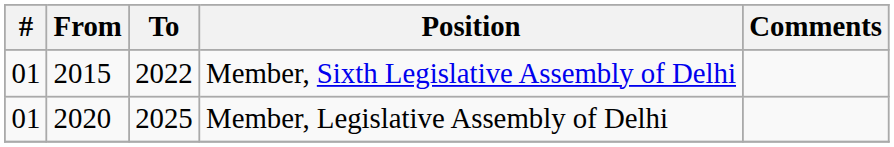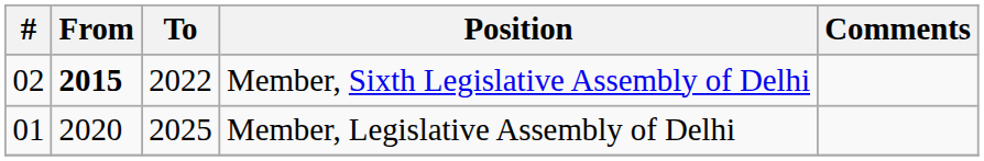 <table class="wikitable sortable">
 <tr>
 <th>#</th>
 <th>From</th>
 <th>To</th>
 <th>Position</th>
 <th>Comments</th>
 </tr>
 <tr>
-<td>01</td>
-<td>2015</td>
+<td>02</td>
+<td><strong>2015</strong></td>
 <td>2022</td>
 <td>Member, <a href='#'>Sixth Legislative Assembly of Delhi</a></td>
 <td></td>
 </tr>
 <tr>
 <td>01</td>
 <td>2020</td>
 <td>2025</td>
 <td>Member, Legislative Assembly of Delhi</td>
 <td></td>
 </tr>
 <tr>
 </tr>
 </table>
